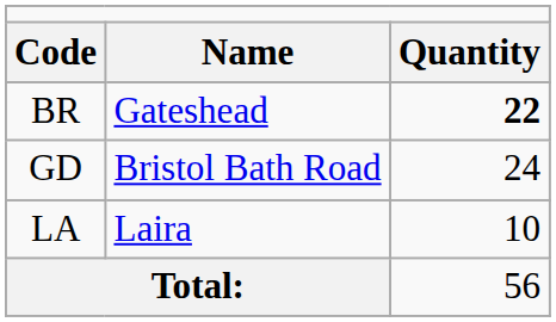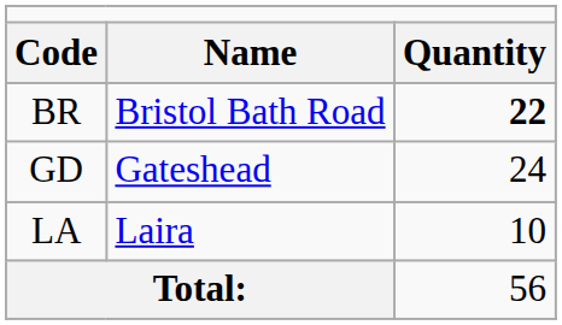 <table class="wikitable floatright">
 <tr>
 <td colspan=3></td>
 </tr>
 <tr>
 <th>Code</th>
 <th>Name</th>
 <th>Quantity</th>
 </tr>
 <tr>
 <td style="text-align:center">BR</td>
-<td><a href='#'>Gateshead</a></td>
+<td><a href='#'>Bristol Bath Road</a></td>
 <td style="text-align:right"><strong>22</strong></td>
 </tr>
 <tr>
 <td style="text-align:center">GD</td>
-<td><a href='#'>Bristol Bath Road</a></td>
+<td><a href='#'>Gateshead</a></td>
 <td style="text-align:right">24</td>
 </tr>
 <tr>
 <td style="text-align:center">LA</td>
 <td><a href='#'>Laira</a></td>
 <td style="text-align:right">10</td>
 </tr>
 <tr>
 <th colspan=2 scope=row>Total:</th>
 <td style="text-align:right">56</td>
 </tr>
 </table>
